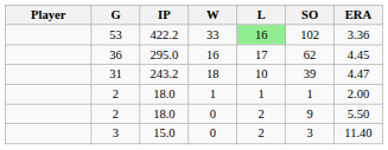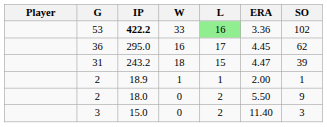 <table class="wikitable sortable">
 <tr>
 <th bgcolor="#DDDDFF" width="16%">Player</th>
 <th bgcolor="#DDDDFF" width="9%">G</th>
 <th bgcolor="#DDDDFF" width="9%">IP</th>
 <th bgcolor="#DDDDFF" width="9%">W</th>
 <th bgcolor="#DDDDFF" width="9%">L</th>
+<th bgcolor="#DDDDFF" width="9%">ERA</th>
 <th bgcolor="#DDDDFF" width="9%">SO</th>
-<th bgcolor="#DDDDFF" width="9%">ERA</th>
 </tr>
 <tr align="center">
 <td></td>
 <td>53</td>
-<td>422.2</td>
+<td><strong>422.2</strong></td>
 <td>33</td>
 <td style="background: lightgreen;">16</td>
+<td>3.36</td>
 <td>102</td>
-<td>3.36</td>
 </tr>
 <tr align="center">
 <td></td>
 <td>36</td>
 <td>295.0</td>
 <td>16</td>
 <td>17</td>
+<td>4.45</td>
 <td>62</td>
-<td>4.45</td>
 </tr>
 <tr align="center">
 <td></td>
 <td>31</td>
 <td>243.2</td>
 <td>18</td>
-<td>10</td>
+<td>15</td>
+<td>4.47</td>
 <td>39</td>
-<td>4.47</td>
 </tr>
 <tr align="center">
 <td></td>
 <td>2</td>
-<td>18.0</td>
-<td>1</td>
+<td>18.9</td>
 <td>1</td>
 <td>1</td>
 <td>2.00</td>
+<td>1</td>
 </tr>
 <tr align="center">
 <td></td>
 <td>2</td>
 <td>18.0</td>
 <td>0</td>
 <td>2</td>
+<td>5.50</td>
 <td>9</td>
-<td>5.50</td>
 </tr>
 <tr align="center">
 <td></td>
 <td>3</td>
 <td>15.0</td>
 <td>0</td>
 <td>2</td>
+<td>11.40</td>
 <td>3</td>
-<td>11.40</td>
 </tr>
 </table>
